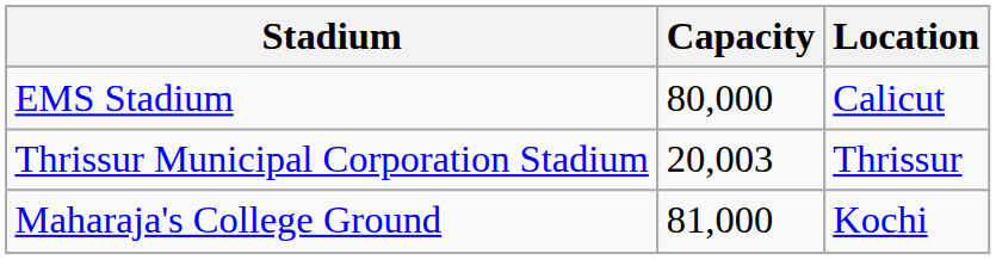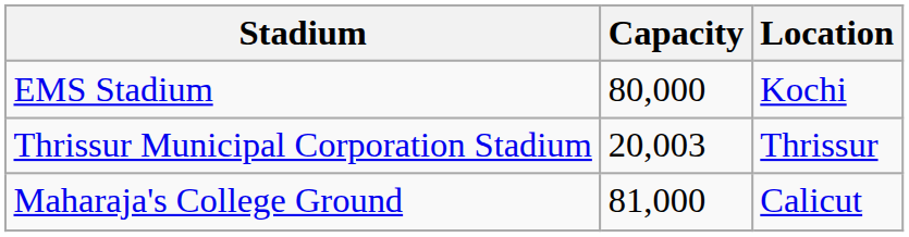 <table class="wikitable sortable">
 <tr>
 <th>Stadium</th>
 <th>Capacity</th>
 <th>Location</th>
 </tr>
 <tr>
 <td><a href='#'>EMS Stadium</a></td>
 <td>80,000</td>
-<td><a href='#'>Calicut</a></td>
+<td><a href='#'>Kochi</a></td>
 </tr>
 <tr>
 <td><a href='#'>Thrissur Municipal Corporation Stadium</a></td>
 <td>20,003</td>
 <td><a href='#'>Thrissur</a></td>
 </tr>
 <tr>
 <td><a href='#'>Maharaja's College Ground</a></td>
 <td>81,000</td>
-<td><a href='#'>Kochi</a></td>
+<td><a href='#'>Calicut</a></td>
 </tr>
 </table>
